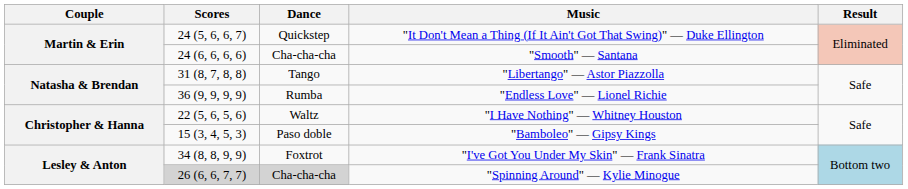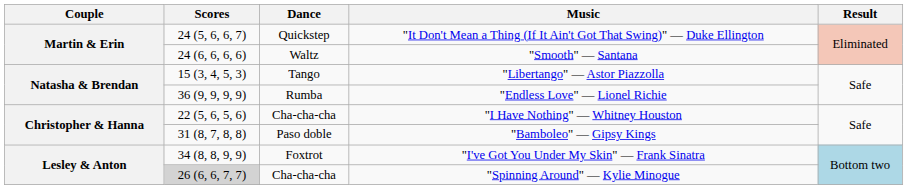 <table class="wikitable sortable" style="text-align:center; width:90%">
 <tr>
 <th scope="col">Couple</th>
 <th scope="col">Scores</th>
 <th scope="col" class="unsortable">Dance</th>
 <th scope="col" class="unsortable">Music</th>
 <th scope="col" class="unsortable">Result</th>
 </tr>
 <tr>
 <th scope="row" rowspan=2>Martin & Erin</th>
 <td>24 (5, 6, 6, 7)</td>
 <td>Quickstep</td>
 <td>"<a href='#'>It Don't Mean a Thing (If It Ain't Got That Swing)</a>" — <a href='#'>Duke Ellington</a></td>
 <td rowspan=2 bgcolor="f4c7b8">Eliminated</td>
 </tr>
 <tr>
 <td>24 (6, 6, 6, 6)</td>
-<td>Cha-cha-cha</td>
+<td>Waltz</td>
 <td>"<a href='#'>Smooth</a>" — <a href='#'>Santana</a></td>
 </tr>
 <tr>
 <th scope="row" rowspan=2>Natasha & Brendan</th>
-<td>31 (8, 7, 8, 8)</td>
+<td>15 (3, 4, 5, 3)</td>
 <td>Tango</td>
 <td>"<a href='#'>Libertango</a>" — <a href='#'>Astor Piazzolla</a></td>
 <td rowspan=2>Safe</td>
 </tr>
 <tr>
 <td>36 (9, 9, 9, 9)</td>
 <td>Rumba</td>
 <td>"<a href='#'>Endless Love</a>" — <a href='#'>Lionel Richie</a></td>
 </tr>
 <tr>
 <th scope="row" rowspan=2>Christopher & Hanna</th>
 <td>22 (5, 6, 5, 6)</td>
-<td>Waltz</td>
+<td>Cha-cha-cha</td>
 <td>"<a href='#'>I Have Nothing</a>" — <a href='#'>Whitney Houston</a></td>
 <td rowspan=2>Safe</td>
 </tr>
 <tr>
-<td>15 (3, 4, 5, 3)</td>
+<td>31 (8, 7, 8, 8)</td>
 <td>Paso doble</td>
 <td>"<a href='#'>Bamboleo</a>" — <a href='#'>Gipsy Kings</a></td>
 </tr>
 <tr>
 <th scope="row" rowspan=2>Lesley & Anton</th>
 <td>34 (8, 8, 9, 9)</td>
 <td>Foxtrot</td>
 <td>"<a href='#'>I've Got You Under My Skin</a>" — <a href='#'>Frank Sinatra</a></td>
 <td rowspan=2 bgcolor="lightblue">Bottom two</td>
 </tr>
 <tr>
 <td style="background: lightgrey;">26 (6, 6, 7, 7)</td>
-<td style="background: lightgrey;">Cha-cha-cha</td>
+<td>Cha-cha-cha</td>
 <td>"<a href='#'>Spinning Around</a>" — <a href='#'>Kylie Minogue</a></td>
 </tr>
 </table>
